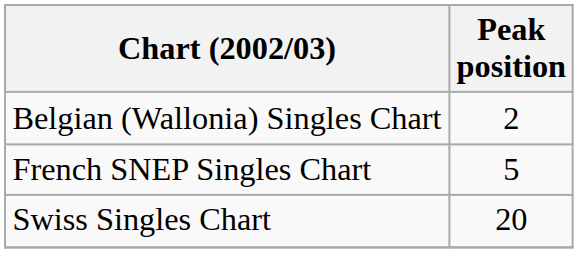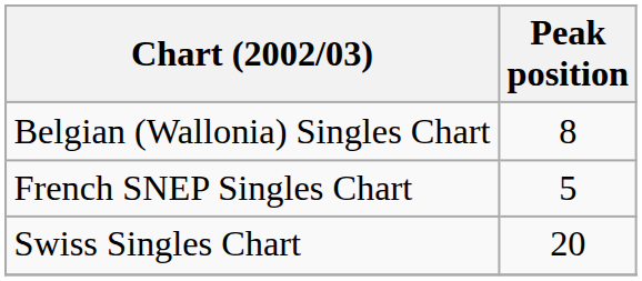 <table class="wikitable sortable">
 <tr>
 <th>Chart (2002/03)</th>
 <th>Peak<br>position</th>
 </tr>
 <tr>
 <td>Belgian (Wallonia) Singles Chart</td>
-<td align="center">2</td>
+<td align="center">8</td>
 </tr>
 <tr>
 <td>French SNEP Singles Chart</td>
 <td align="center">5</td>
 </tr>
 <tr>
 <td>Swiss Singles Chart</td>
 <td align="center">20</td>
 </tr>
 <tr>
 </tr>
 </table>
